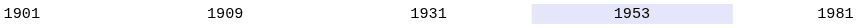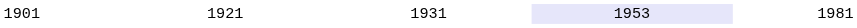 <table border="0" class="center" style="margin:1em auto; width:55%; table-layout:fixed">
 <tr style="text-align:center;">
 <td></td>
 <td></td>
 <td></td>
 <td></td>
 <td></td>
 </tr>
 <tr style="text-align:center;">
 <td>1901</td>
-<td>1909</td>
+<td>1921</td>
 <td>1931</td>
 <td style="background: lavender;">1953</td>
 <td>1981</td>
 </tr>
 </table>
